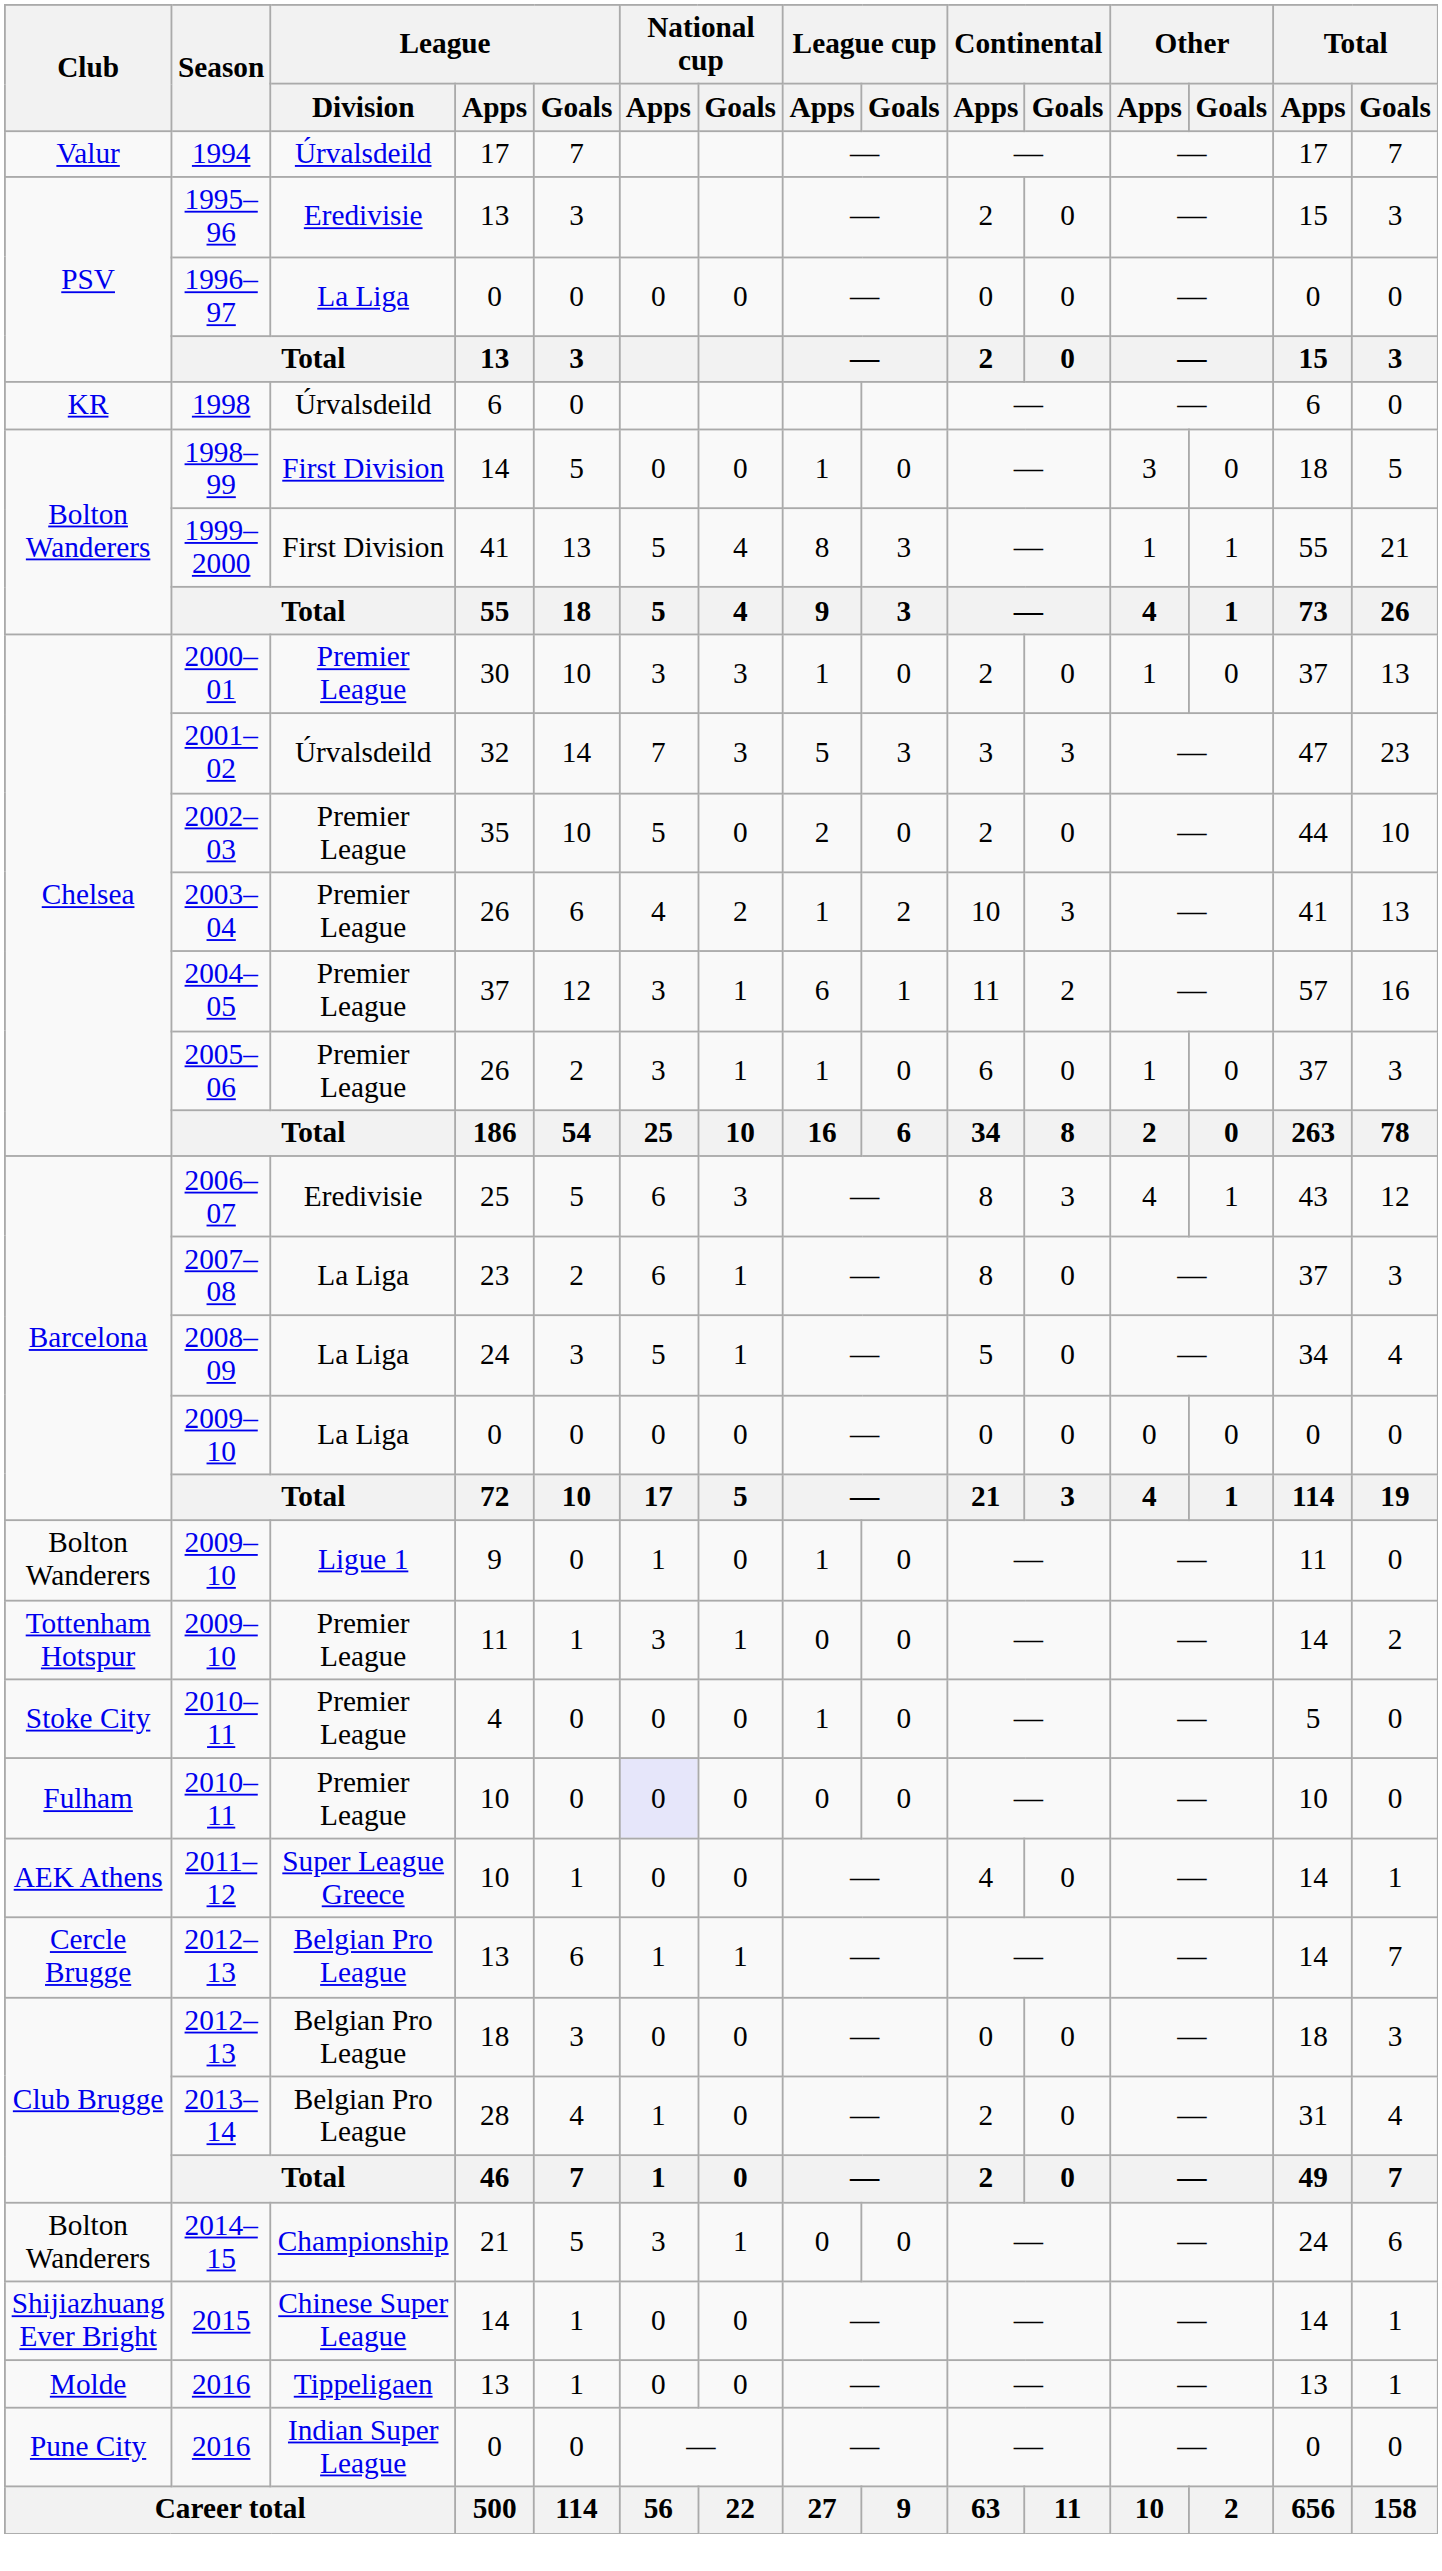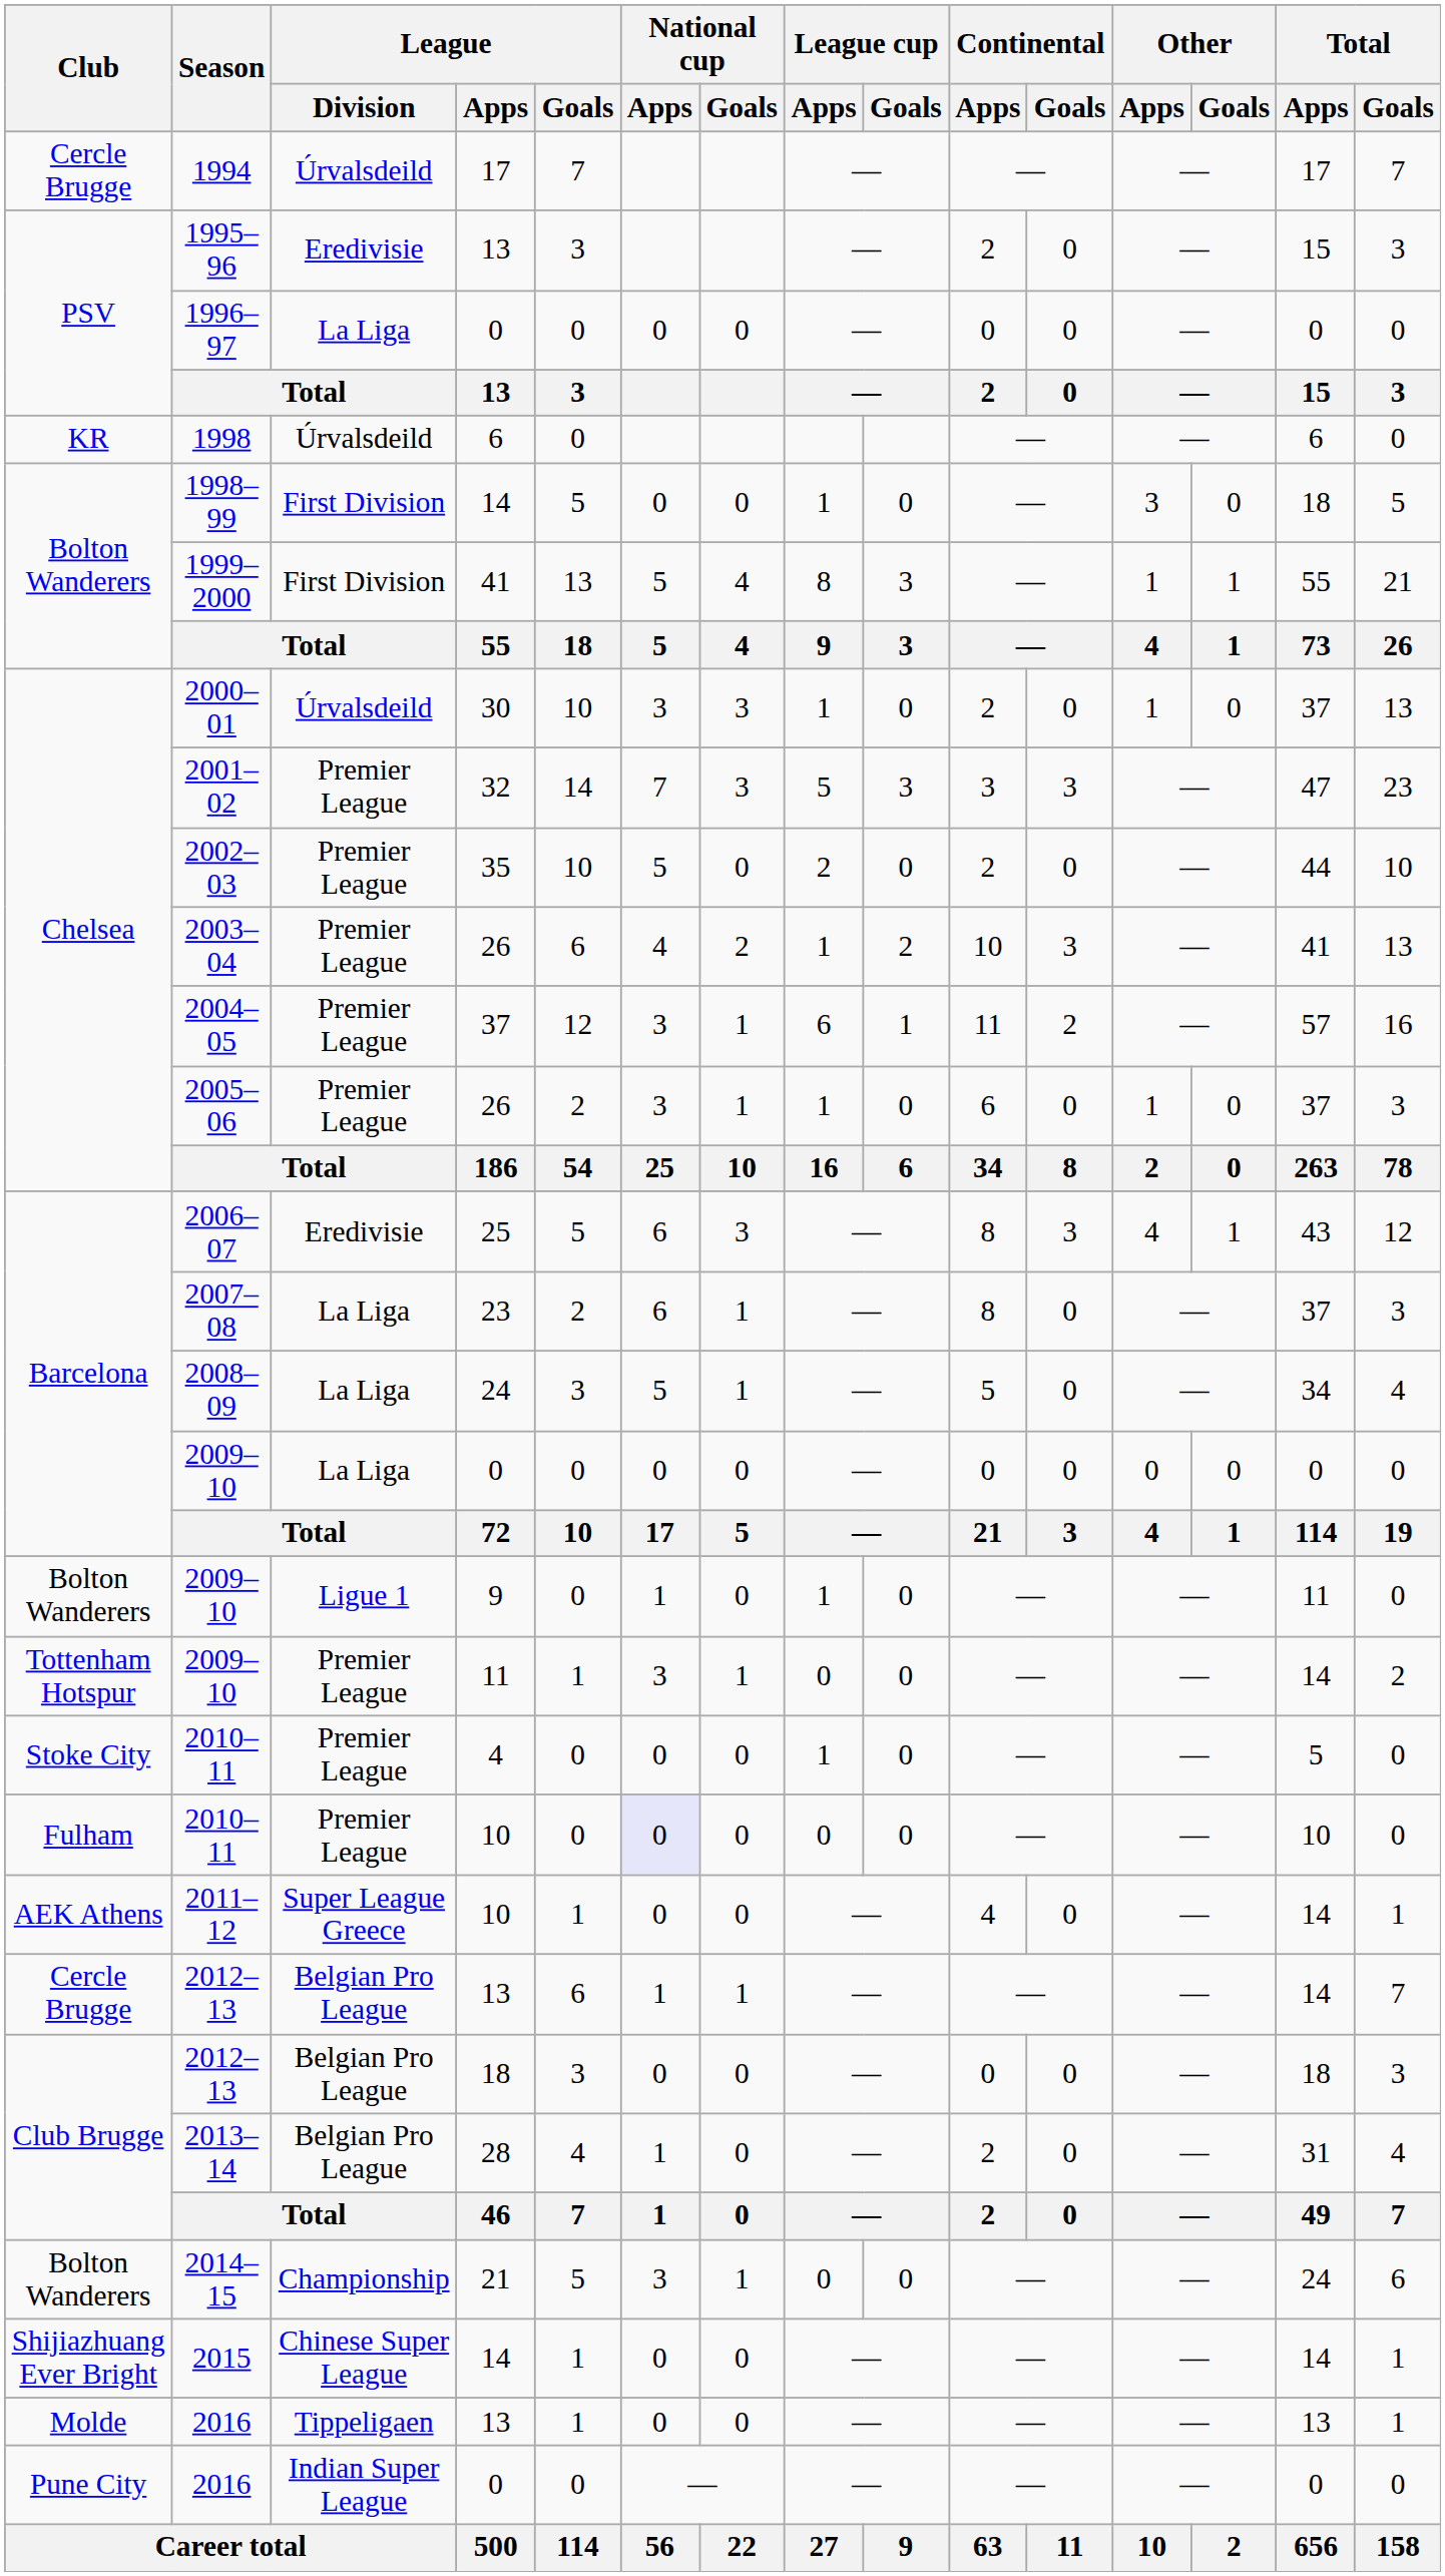 <table class="wikitable" style="text-align:center">
 <tr>
 <th rowspan="2">Club</th>
 <th rowspan="2">Season</th>
 <th colspan="3">League</th>
 <th colspan="2">National cup</th>
 <th colspan="2">League cup</th>
 <th colspan="2">Continental</th>
 <th colspan="2">Other</th>
 <th colspan="2">Total</th>
 </tr>
 <tr>
 <th>Division</th>
 <th>Apps</th>
 <th>Goals</th>
 <th>Apps</th>
 <th>Goals</th>
 <th>Apps</th>
 <th>Goals</th>
 <th>Apps</th>
 <th>Goals</th>
 <th>Apps</th>
 <th>Goals</th>
 <th>Apps</th>
 <th>Goals</th>
 </tr>
 <tr>
-<td><a href='#'>Valur</a></td>
+<td><a href='#'>Cercle Brugge</a></td>
 <td><a href='#'>1994</a></td>
 <td><a href='#'>Úrvalsdeild</a></td>
 <td>17</td>
 <td>7</td>
 <td></td>
 <td></td>
 <td colspan="2">—</td>
 <td colspan="2">—</td>
 <td colspan="2">—</td>
 <td>17</td>
 <td>7</td>
 </tr>
 <tr>
 <td rowspan="3"><a href='#'>PSV</a></td>
 <td><a href='#'>1995–96</a></td>
 <td><a href='#'>Eredivisie</a></td>
 <td>13</td>
 <td>3</td>
 <td></td>
 <td></td>
 <td colspan="2">—</td>
 <td>2</td>
 <td>0</td>
 <td colspan="2">—</td>
 <td>15</td>
 <td>3</td>
 </tr>
 <tr>
 <td><a href='#'>1996–97</a></td>
 <td><a href='#'>La Liga</a></td>
 <td>0</td>
 <td>0</td>
 <td>0</td>
 <td>0</td>
 <td colspan="2">—</td>
 <td>0</td>
 <td>0</td>
 <td colspan="2">—</td>
 <td>0</td>
 <td>0</td>
 </tr>
 <tr>
 <th colspan="2">Total</th>
 <th>13</th>
 <th>3</th>
 <th></th>
 <th></th>
 <th colspan="2">—</th>
 <th>2</th>
 <th>0</th>
 <th colspan="2">—</th>
 <th>15</th>
 <th>3</th>
 </tr>
 <tr>
 <td><a href='#'>KR</a></td>
 <td><a href='#'>1998</a></td>
 <td>Úrvalsdeild</td>
 <td>6</td>
 <td>0</td>
 <td></td>
 <td></td>
 <td></td>
 <td></td>
 <td colspan="2">—</td>
 <td colspan="2">—</td>
 <td>6</td>
 <td>0</td>
 </tr>
 <tr>
 <td rowspan="3"><a href='#'>Bolton Wanderers</a></td>
 <td><a href='#'>1998–99</a></td>
 <td><a href='#'>First Division</a></td>
 <td>14</td>
 <td>5</td>
 <td>0</td>
 <td>0</td>
 <td>1</td>
 <td>0</td>
 <td colspan="2">—</td>
 <td>3</td>
 <td>0</td>
 <td>18</td>
 <td>5</td>
 </tr>
 <tr>
 <td><a href='#'>1999–2000</a></td>
 <td>First Division</td>
 <td>41</td>
 <td>13</td>
 <td>5</td>
 <td>4</td>
 <td>8</td>
 <td>3</td>
 <td colspan="2">—</td>
 <td>1</td>
 <td>1</td>
 <td>55</td>
 <td>21</td>
 </tr>
 <tr>
 <th colspan="2">Total</th>
 <th>55</th>
 <th>18</th>
 <th>5</th>
 <th>4</th>
 <th>9</th>
 <th>3</th>
 <th colspan="2">—</th>
 <th>4</th>
 <th>1</th>
 <th>73</th>
 <th>26</th>
 </tr>
 <tr>
 <td rowspan="7"><a href='#'>Chelsea</a></td>
 <td><a href='#'>2000–01</a></td>
-<td><a href='#'>Premier League</a></td>
+<td><a href='#'>Úrvalsdeild</a></td>
 <td>30</td>
 <td>10</td>
 <td>3</td>
 <td>3</td>
 <td>1</td>
 <td>0</td>
 <td>2</td>
 <td>0</td>
 <td>1</td>
 <td>0</td>
 <td>37</td>
 <td>13</td>
 </tr>
 <tr>
 <td><a href='#'>2001–02</a></td>
-<td>Úrvalsdeild</td>
+<td>Premier League</td>
 <td>32</td>
 <td>14</td>
 <td>7</td>
 <td>3</td>
 <td>5</td>
 <td>3</td>
 <td>3</td>
 <td>3</td>
 <td colspan="2">—</td>
 <td>47</td>
 <td>23</td>
 </tr>
 <tr>
 <td><a href='#'>2002–03</a></td>
 <td>Premier League</td>
 <td>35</td>
 <td>10</td>
 <td>5</td>
 <td>0</td>
 <td>2</td>
 <td>0</td>
 <td>2</td>
 <td>0</td>
 <td colspan="2">—</td>
 <td>44</td>
 <td>10</td>
 </tr>
 <tr>
 <td><a href='#'>2003–04</a></td>
 <td>Premier League</td>
 <td>26</td>
 <td>6</td>
 <td>4</td>
 <td>2</td>
 <td>1</td>
 <td>2</td>
 <td>10</td>
 <td>3</td>
 <td colspan="2">—</td>
 <td>41</td>
 <td>13</td>
 </tr>
 <tr>
 <td><a href='#'>2004–05</a></td>
 <td>Premier League</td>
 <td>37</td>
 <td>12</td>
 <td>3</td>
 <td>1</td>
 <td>6</td>
 <td>1</td>
 <td>11</td>
 <td>2</td>
 <td colspan="2">—</td>
 <td>57</td>
 <td>16</td>
 </tr>
 <tr>
 <td><a href='#'>2005–06</a></td>
 <td>Premier League</td>
 <td>26</td>
 <td>2</td>
 <td>3</td>
 <td>1</td>
 <td>1</td>
 <td>0</td>
 <td>6</td>
 <td>0</td>
 <td>1</td>
 <td>0</td>
 <td>37</td>
 <td>3</td>
 </tr>
 <tr>
 <th colspan="2">Total</th>
 <th>186</th>
 <th>54</th>
 <th>25</th>
 <th>10</th>
 <th>16</th>
 <th>6</th>
 <th>34</th>
 <th>8</th>
 <th>2</th>
 <th>0</th>
 <th>263</th>
 <th>78</th>
 </tr>
 <tr>
 <td rowspan="5"><a href='#'>Barcelona</a></td>
 <td><a href='#'>2006–07</a></td>
 <td>Eredivisie</td>
 <td>25</td>
 <td>5</td>
 <td>6</td>
 <td>3</td>
 <td colspan="2">—</td>
 <td>8</td>
 <td>3</td>
 <td>4</td>
 <td>1</td>
 <td>43</td>
 <td>12</td>
 </tr>
 <tr>
 <td><a href='#'>2007–08</a></td>
 <td>La Liga</td>
 <td>23</td>
 <td>2</td>
 <td>6</td>
 <td>1</td>
 <td colspan="2">—</td>
 <td>8</td>
 <td>0</td>
 <td colspan="2">—</td>
 <td>37</td>
 <td>3</td>
 </tr>
 <tr>
 <td><a href='#'>2008–09</a></td>
 <td>La Liga</td>
 <td>24</td>
 <td>3</td>
 <td>5</td>
 <td>1</td>
 <td colspan="2">—</td>
 <td>5</td>
 <td>0</td>
 <td colspan="2">—</td>
 <td>34</td>
 <td>4</td>
 </tr>
 <tr>
 <td><a href='#'>2009–10</a></td>
 <td>La Liga</td>
 <td>0</td>
 <td>0</td>
 <td>0</td>
 <td>0</td>
 <td colspan="2">—</td>
 <td>0</td>
 <td>0</td>
 <td>0</td>
 <td>0</td>
 <td>0</td>
 <td>0</td>
 </tr>
 <tr>
 <th colspan="2">Total</th>
 <th>72</th>
 <th>10</th>
 <th>17</th>
 <th>5</th>
 <th colspan="2">—</th>
 <th>21</th>
 <th>3</th>
 <th>4</th>
 <th>1</th>
 <th>114</th>
 <th>19</th>
 </tr>
 <tr>
 <td>Bolton Wanderers</td>
 <td><a href='#'>2009–10</a></td>
 <td><a href='#'>Ligue 1</a></td>
 <td>9</td>
 <td>0</td>
 <td>1</td>
 <td>0</td>
 <td>1</td>
 <td>0</td>
 <td colspan="2">—</td>
 <td colspan="2">—</td>
 <td>11</td>
 <td>0</td>
 </tr>
 <tr>
 <td><a href='#'>Tottenham Hotspur</a></td>
 <td><a href='#'>2009–10</a></td>
 <td>Premier League</td>
 <td>11</td>
 <td>1</td>
 <td>3</td>
 <td>1</td>
 <td>0</td>
 <td>0</td>
 <td colspan="2">—</td>
 <td colspan="2">—</td>
 <td>14</td>
 <td>2</td>
 </tr>
 <tr>
 <td><a href='#'>Stoke City</a></td>
 <td><a href='#'>2010–11</a></td>
 <td>Premier League</td>
 <td>4</td>
 <td>0</td>
 <td>0</td>
 <td>0</td>
 <td>1</td>
 <td>0</td>
 <td colspan="2">—</td>
 <td colspan="2">—</td>
 <td>5</td>
 <td>0</td>
 </tr>
 <tr>
 <td><a href='#'>Fulham</a></td>
 <td><a href='#'>2010–11</a></td>
 <td>Premier League</td>
 <td>10</td>
 <td>0</td>
 <td style="background: lavender;">0</td>
 <td>0</td>
 <td>0</td>
 <td>0</td>
 <td colspan="2">—</td>
 <td colspan="2">—</td>
 <td>10</td>
 <td>0</td>
 </tr>
 <tr>
 <td><a href='#'>AEK Athens</a></td>
 <td><a href='#'>2011–12</a></td>
 <td><a href='#'>Super League Greece</a></td>
 <td>10</td>
 <td>1</td>
 <td>0</td>
 <td>0</td>
 <td colspan="2">—</td>
 <td>4</td>
 <td>0</td>
 <td colspan="2">—</td>
 <td>14</td>
 <td>1</td>
 </tr>
 <tr>
 <td><a href='#'>Cercle Brugge</a></td>
 <td><a href='#'>2012–13</a></td>
 <td><a href='#'>Belgian Pro League</a></td>
 <td>13</td>
 <td>6</td>
 <td>1</td>
 <td>1</td>
 <td colspan="2">—</td>
 <td colspan="2">—</td>
 <td colspan="2">—</td>
 <td>14</td>
 <td>7</td>
 </tr>
 <tr>
 <td rowspan="3"><a href='#'>Club Brugge</a></td>
 <td><a href='#'>2012–13</a></td>
 <td>Belgian Pro League</td>
 <td>18</td>
 <td>3</td>
 <td>0</td>
 <td>0</td>
 <td colspan="2">—</td>
 <td>0</td>
 <td>0</td>
 <td colspan="2">—</td>
 <td>18</td>
 <td>3</td>
 </tr>
 <tr>
 <td><a href='#'>2013–14</a></td>
 <td>Belgian Pro League</td>
 <td>28</td>
 <td>4</td>
 <td>1</td>
 <td>0</td>
 <td colspan="2">—</td>
 <td>2</td>
 <td>0</td>
 <td colspan="2">—</td>
 <td>31</td>
 <td>4</td>
 </tr>
 <tr>
 <th colspan="2">Total</th>
 <th>46</th>
 <th>7</th>
 <th>1</th>
 <th>0</th>
 <th colspan="2">—</th>
 <th>2</th>
 <th>0</th>
 <th colspan="2">—</th>
 <th>49</th>
 <th>7</th>
 </tr>
 <tr>
 <td>Bolton Wanderers</td>
 <td><a href='#'>2014–15</a></td>
 <td><a href='#'>Championship</a></td>
 <td>21</td>
 <td>5</td>
 <td>3</td>
 <td>1</td>
 <td>0</td>
 <td>0</td>
 <td colspan="2">—</td>
 <td colspan="2">—</td>
 <td>24</td>
 <td>6</td>
 </tr>
 <tr>
 <td><a href='#'>Shijiazhuang Ever Bright</a></td>
 <td><a href='#'>2015</a></td>
 <td><a href='#'>Chinese Super League</a></td>
 <td>14</td>
 <td>1</td>
 <td>0</td>
 <td>0</td>
 <td colspan="2">—</td>
 <td colspan="2">—</td>
 <td colspan="2">—</td>
 <td>14</td>
 <td>1</td>
 </tr>
 <tr>
 <td><a href='#'>Molde</a></td>
 <td><a href='#'>2016</a></td>
 <td><a href='#'>Tippeligaen</a></td>
 <td>13</td>
 <td>1</td>
 <td>0</td>
 <td>0</td>
 <td colspan="2">—</td>
 <td colspan="2">—</td>
 <td colspan="2">—</td>
 <td>13</td>
 <td>1</td>
 </tr>
 <tr>
 <td><a href='#'>Pune City</a></td>
 <td><a href='#'>2016</a></td>
 <td><a href='#'>Indian Super League</a></td>
 <td>0</td>
 <td>0</td>
 <td colspan="2">—</td>
 <td colspan="2">—</td>
 <td colspan="2">—</td>
 <td colspan="2">—</td>
 <td>0</td>
 <td>0</td>
 </tr>
 <tr>
 <th colspan="3">Career total</th>
 <th>500</th>
 <th>114</th>
 <th>56</th>
 <th>22</th>
 <th>27</th>
 <th>9</th>
 <th>63</th>
 <th>11</th>
 <th>10</th>
 <th>2</th>
 <th>656</th>
 <th>158</th>
 </tr>
 </table>
